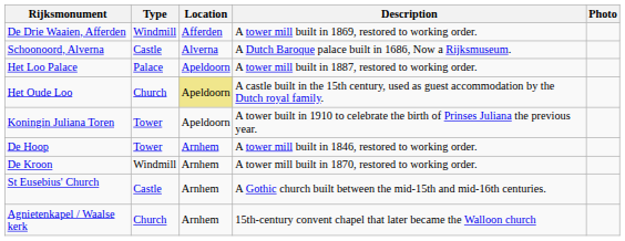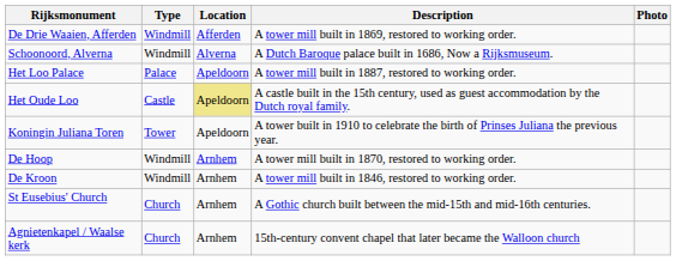 <table class="wikitable">
 <tr>
 <th>Rijksmonument</th>
 <th>Type</th>
 <th>Location</th>
 <th>Description</th>
 <th>Photo</th>
 </tr>
 <tr>
 <td><a href='#'>De Drie Waaien, Afferden</a><br></td>
 <td><a href='#'>Windmill</a></td>
 <td><a href='#'>Afferden</a></td>
 <td>A <a href='#'>tower mill</a> built in 1869, restored to working order.</td>
 <td></td>
 </tr>
 <tr>
 <td><a href='#'>Schoonoord, Alverna</a><br></td>
-<td><a href='#'>Castle</a></td>
+<td>Windmill</td>
 <td><a href='#'>Alverna</a></td>
 <td>A <a href='#'>Dutch Baroque</a> palace built in 1686, Now a <a href='#'>Rijksmuseum</a>.</td>
 <td></td>
 </tr>
 <tr>
 <td><a href='#'>Het Loo Palace</a><br></td>
 <td><a href='#'>Palace</a></td>
 <td><a href='#'>Apeldoorn</a></td>
 <td>A <a href='#'>tower mill</a> built in 1887, restored to working order.</td>
 <td></td>
 </tr>
 <tr>
 <td><a href='#'>Het Oude Loo</a><br></td>
-<td><a href='#'>Church</a></td>
+<td><a href='#'>Castle</a></td>
 <td style="background: khaki;">Apeldoorn</td>
 <td>A castle built in the 15th century, used as guest accommodation by the <a href='#'>Dutch royal family</a>.</td>
 <td></td>
 </tr>
 <tr>
 <td><a href='#'>Koningin Juliana Toren</a><br></td>
 <td><a href='#'>Tower</a></td>
 <td>Apeldoorn</td>
 <td>A tower built in 1910 to celebrate the birth of <a href='#'>Prinses Juliana</a> the previous year.</td>
 <td></td>
 </tr>
 <tr>
 <td><a href='#'>De Hoop</a><br></td>
-<td><a href='#'>Tower</a></td>
+<td>Windmill</td>
 <td><a href='#'>Arnhem</a></td>
-<td>A <a href='#'>tower mill</a> built in 1846, restored to working order.</td>
+<td>A tower mill built in 1870, restored to working order.</td>
 <td></td>
 </tr>
 <tr>
 <td><a href='#'>De Kroon</a><br></td>
 <td>Windmill</td>
 <td>Arnhem</td>
-<td>A tower mill built in 1870, restored to working order.</td>
+<td>A <a href='#'>tower mill</a> built in 1846, restored to working order.</td>
 <td></td>
 </tr>
 <tr>
 <td><a href='#'>St Eusebius' Church</a><br><br></td>
-<td><a href='#'>Castle</a></td>
+<td><a href='#'>Church</a></td>
 <td>Arnhem</td>
 <td>A <a href='#'>Gothic</a> church built between the mid-15th and mid-16th centuries.</td>
 <td></td>
 </tr>
 <tr>
 <td><a href='#'>Agnietenkapel / Waalse kerk</a><br></td>
 <td><a href='#'>Church</a></td>
 <td>Arnhem</td>
 <td>15th-century convent chapel that later became the <a href='#'>Walloon church</a></td>
 <td></td>
 </tr>
 </table>
